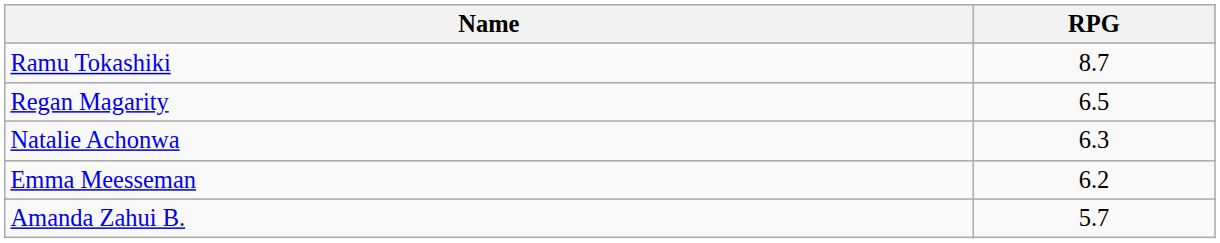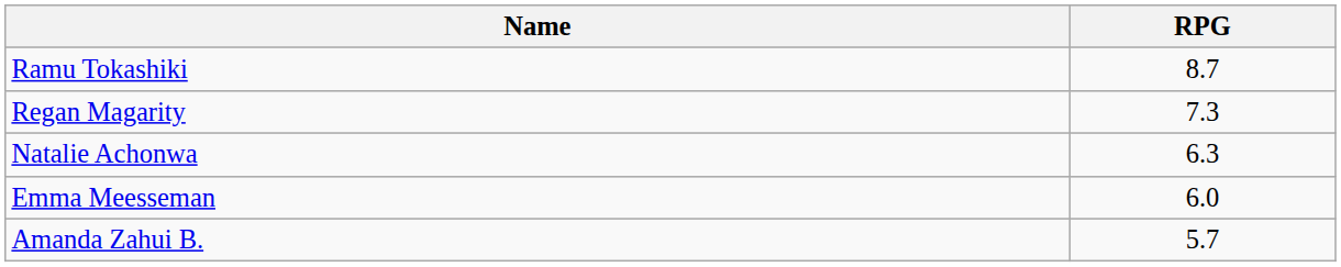 <table class=wikitable width="50%">
 <tr>
 <th width="80%">Name</th>
 <th width="20%">RPG</th>
 </tr>
 <tr>
 <td> <a href='#'>Ramu Tokashiki</a></td>
 <td align=center>8.7</td>
 </tr>
 <tr>
 <td> <a href='#'>Regan Magarity</a></td>
-<td align=center>6.5</td>
+<td align=center>7.3</td>
 </tr>
 <tr>
 <td> <a href='#'>Natalie Achonwa</a></td>
 <td align=center>6.3</td>
 </tr>
 <tr>
 <td> <a href='#'>Emma Meesseman</a></td>
-<td align=center>6.2</td>
+<td align=center>6.0</td>
 </tr>
 <tr>
 <td> <a href='#'>Amanda Zahui B.</a></td>
 <td align=center>5.7</td>
 </tr>
 </table>
